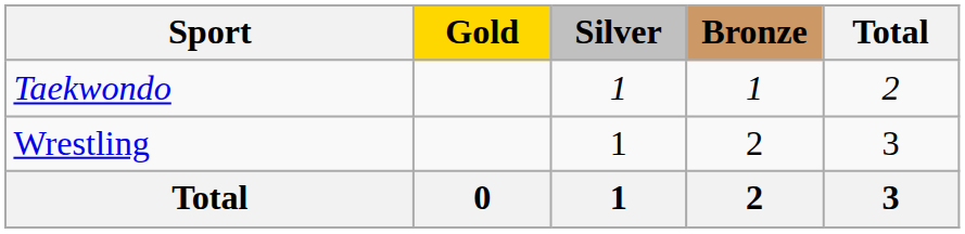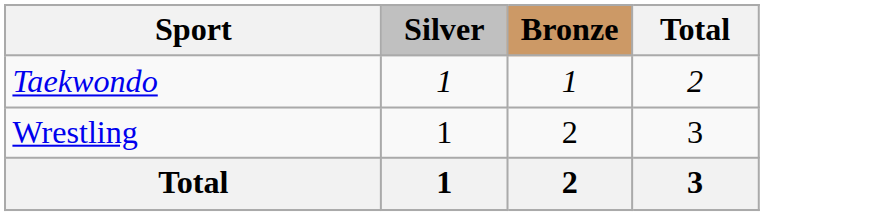 <table class="wikitable sortable" style="text-align:center;">
 <tr>
 <th width=180>Sport</th>
-<th scope="col" style="background:gold; width:55px;">Gold</th>
 <th scope="col" style="background:silver; width:55px;">Silver</th>
 <th scope="col" style="background:#cc9966; width:55px;">Bronze</th>
 <th width=55>Total</th>
 </tr>
 <tr class="sortbottom">
 <td align=left><em><a href='#'>Taekwondo</a></em></td>
-<td></td>
 <td><em>1</em></td>
 <td><em>1</em></td>
 <td><em>2</em></td>
 </tr>
 <tr>
 <td align=left><a href='#'>Wrestling</a></td>
-<td></td>
 <td>1</td>
 <td>2</td>
 <td>3</td>
 </tr>
 <tr class="sortbottom">
 <th>Total</th>
-<th>0</th>
 <th>1</th>
 <th>2</th>
 <th>3</th>
 </tr>
 </table>
